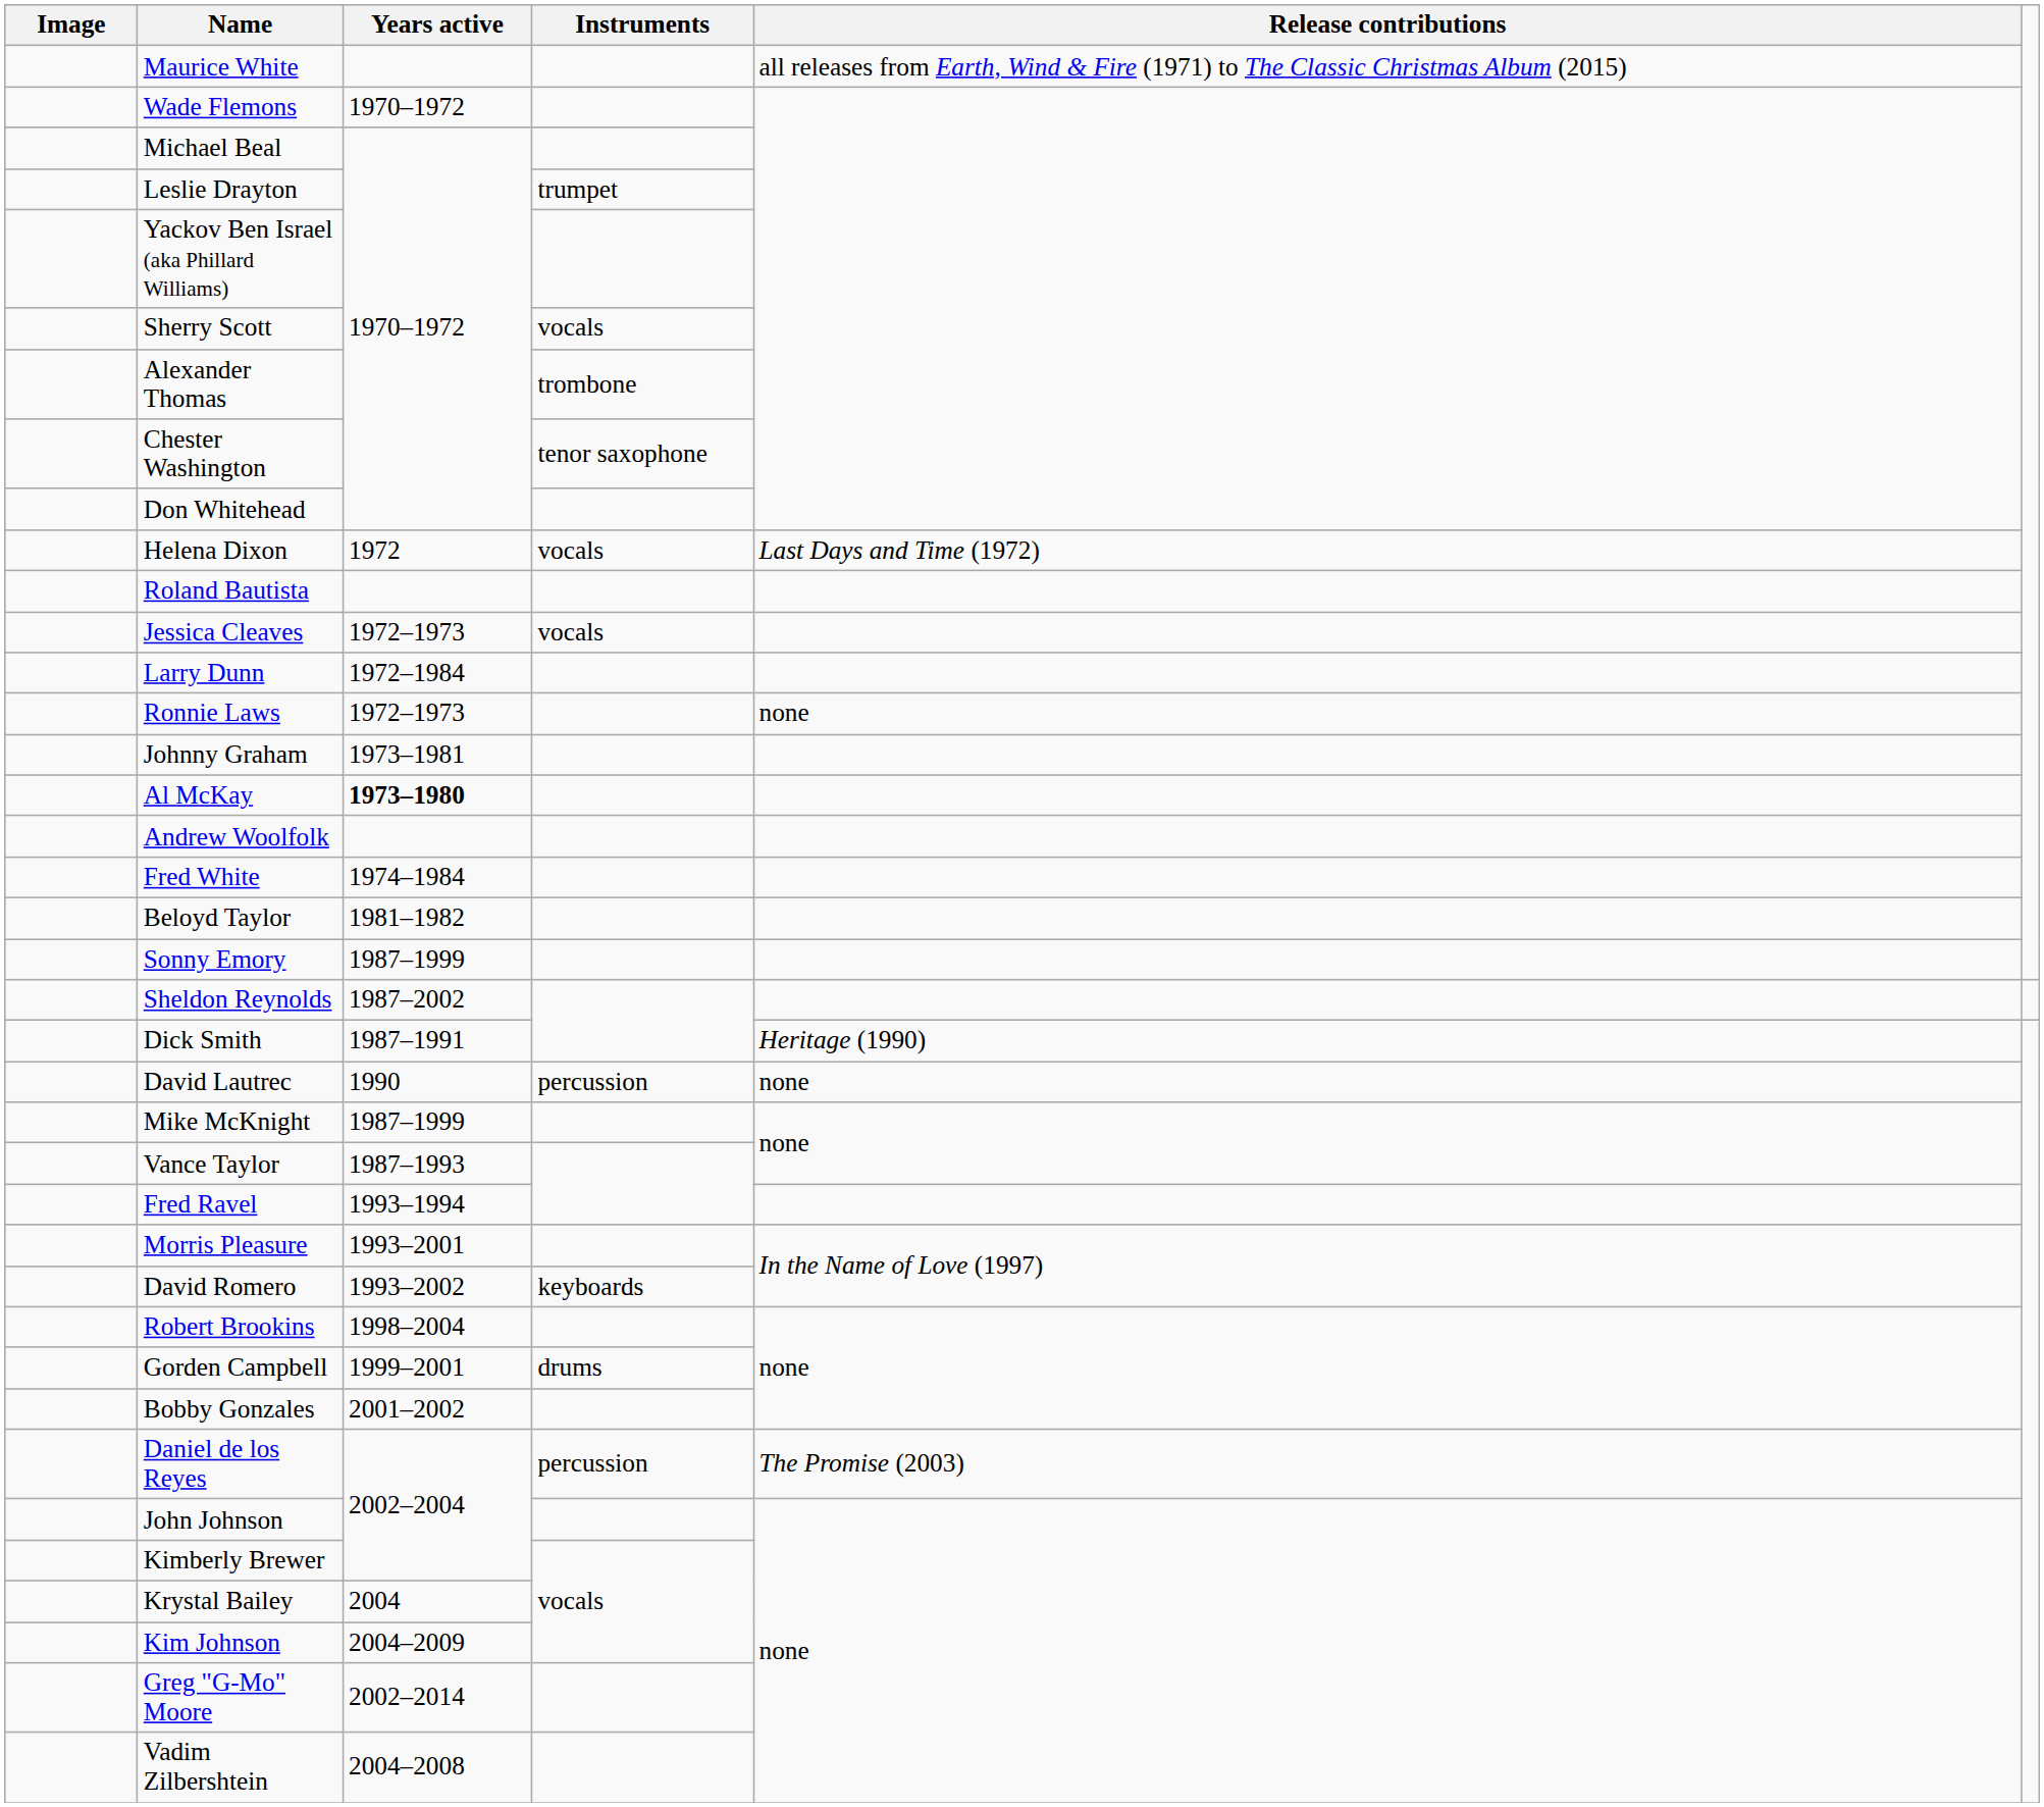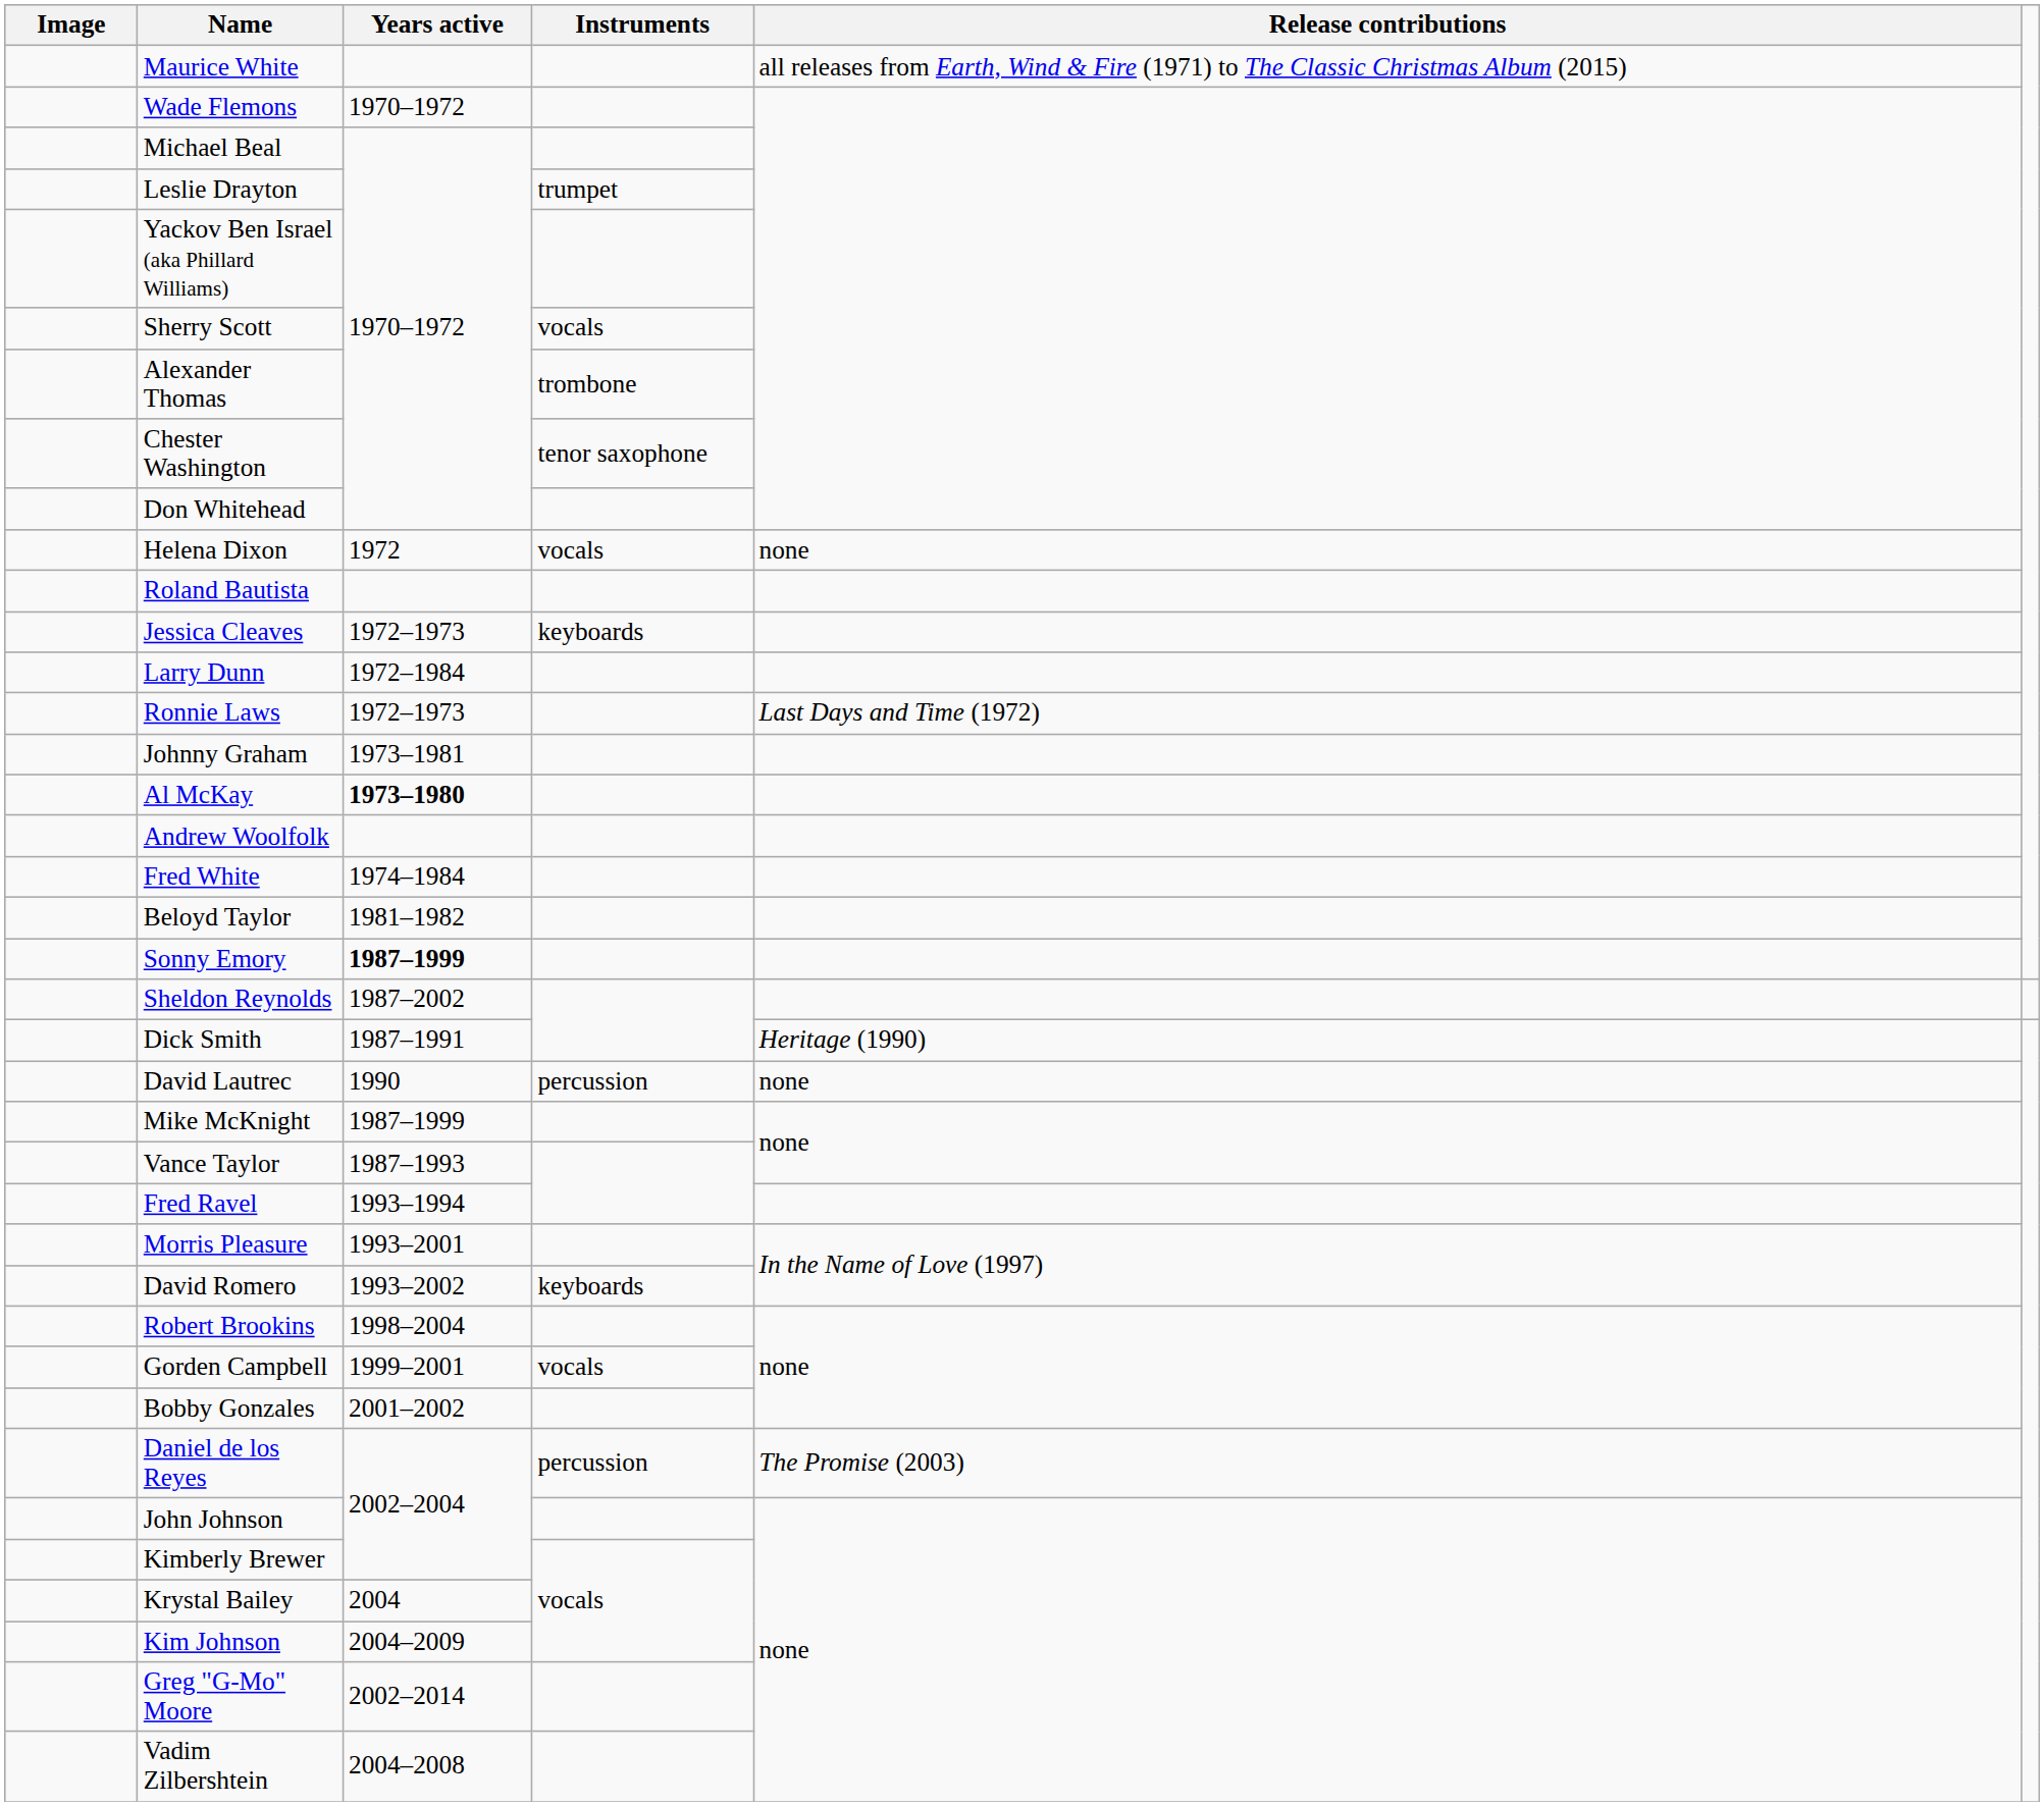 <table class="wikitable" border="1" width="100%">
 <tr>
 <th width="75">Image</th>
 <th width="120">Name</th>
 <th width="110">Years active</th>
 <th width="130">Instruments</th>
 <th>Release contributions</th>
 </tr>
 <tr>
 <td></td>
 <td><a href='#'>Maurice White</a></td>
 <td></td>
 <td></td>
 <td>all releases from <em><a href='#'>Earth, Wind & Fire</a></em> (1971) to <em><a href='#'>The Classic Christmas Album</a></em> (2015)</td>
 </tr>
 <tr>
 <td></td>
 <td><a href='#'>Wade Flemons</a></td>
 <td>1970–1972 </td>
 <td></td>
 <td rowspan="8"></td>
 </tr>
 <tr>
 <td></td>
 <td>Michael Beal</td>
 <td rowspan="7">1970–1972</td>
 <td></td>
 </tr>
 <tr>
 <td></td>
 <td>Leslie Drayton</td>
 <td>trumpet</td>
 </tr>
 <tr>
 <td></td>
 <td>Yackov Ben Israel <small>(aka Phillard Williams)</small></td>
 <td></td>
 </tr>
 <tr>
 <td></td>
 <td>Sherry Scott</td>
 <td>vocals</td>
 </tr>
 <tr>
 <td></td>
 <td>Alexander Thomas</td>
 <td>trombone</td>
 </tr>
 <tr>
 <td></td>
 <td>Chester Washington</td>
 <td>tenor saxophone</td>
 </tr>
 <tr>
 <td></td>
 <td>Don Whitehead</td>
 <td></td>
 </tr>
 <tr>
 <td></td>
 <td>Helena Dixon</td>
 <td>1972</td>
 <td>vocals</td>
-<td><em>Last Days and Time</em> (1972)</td>
+<td>none</td>
 </tr>
 <tr>
 <td></td>
 <td><a href='#'>Roland Bautista</a></td>
 <td></td>
 <td></td>
 <td></td>
 </tr>
 <tr>
 <td></td>
 <td><a href='#'>Jessica Cleaves</a></td>
 <td>1972–1973 </td>
-<td>vocals</td>
+<td>keyboards</td>
 <td></td>
 </tr>
 <tr>
 <td></td>
 <td><a href='#'>Larry Dunn</a></td>
 <td>1972–1984</td>
 <td></td>
 <td></td>
 </tr>
 <tr>
 <td></td>
 <td><a href='#'>Ronnie Laws</a></td>
 <td>1972–1973</td>
 <td></td>
-<td>none</td>
+<td><em>Last Days and Time</em> (1972)</td>
 </tr>
 <tr>
 <td></td>
 <td>Johnny Graham</td>
 <td>1973–1981</td>
 <td></td>
 <td></td>
 </tr>
 <tr>
 <td></td>
 <td><a href='#'>Al McKay</a></td>
 <td><strong>1973–1980</strong></td>
 <td></td>
 <td></td>
 </tr>
 <tr>
 <td></td>
 <td><a href='#'>Andrew Woolfolk</a></td>
 <td></td>
 <td></td>
 <td></td>
 </tr>
 <tr>
 <td></td>
 <td><a href='#'>Fred White</a></td>
 <td>1974–1984 </td>
 <td></td>
 <td></td>
 </tr>
 <tr>
 <td></td>
 <td>Beloyd Taylor</td>
 <td>1981–1982 </td>
 <td></td>
 <td></td>
 </tr>
 <tr>
 <td></td>
 <td><a href='#'>Sonny Emory</a></td>
-<td>1987–1999</td>
+<td><strong>1987–1999</strong></td>
 <td></td>
 <td></td>
 </tr>
 <tr>
 <td></td>
 <td><a href='#'>Sheldon Reynolds</a></td>
 <td>1987–2002 </td>
 <td rowspan="2"></td>
 <td></td>
 <td></td>
 </tr>
 <tr>
 <td></td>
 <td>Dick Smith</td>
 <td>1987–1991</td>
 <td><em>Heritage</em> (1990)</td>
 </tr>
 <tr>
 <td></td>
 <td>David Lautrec</td>
 <td>1990</td>
 <td>percussion</td>
 <td>none</td>
 </tr>
 <tr>
 <td></td>
 <td>Mike McKnight</td>
 <td>1987–1999</td>
 <td></td>
 <td rowspan="2">none</td>
 </tr>
 <tr>
 <td></td>
 <td>Vance Taylor</td>
 <td>1987–1993</td>
 <td rowspan="2"></td>
 </tr>
 <tr>
 <td></td>
 <td><a href='#'>Fred Ravel</a></td>
 <td>1993–1994</td>
 <td></td>
 </tr>
 <tr>
 <td></td>
 <td><a href='#'>Morris Pleasure</a></td>
 <td>1993–2001</td>
 <td></td>
 <td rowspan="2"><em>In the Name of Love</em> (1997)</td>
 </tr>
 <tr>
 <td></td>
 <td>David Romero</td>
 <td>1993–2002</td>
 <td>keyboards</td>
 </tr>
 <tr>
 <td></td>
 <td><a href='#'>Robert Brookins</a></td>
 <td>1998–2004 </td>
 <td></td>
 <td rowspan="3">none</td>
 </tr>
 <tr>
 <td></td>
 <td>Gorden Campbell</td>
 <td>1999–2001</td>
-<td>drums</td>
+<td>vocals</td>
 </tr>
 <tr>
 <td></td>
 <td>Bobby Gonzales</td>
 <td>2001–2002</td>
 <td></td>
 </tr>
 <tr>
 <td></td>
 <td><a href='#'>Daniel de los Reyes</a></td>
 <td rowspan="3">2002–2004</td>
 <td>percussion</td>
 <td><em>The Promise</em> (2003)</td>
 </tr>
 <tr>
 <td></td>
 <td>John Johnson</td>
 <td></td>
 <td rowspan="6">none</td>
 </tr>
 <tr>
 <td></td>
 <td>Kimberly Brewer</td>
 <td rowspan="3">vocals</td>
 </tr>
 <tr>
 <td></td>
 <td>Krystal Bailey</td>
 <td>2004</td>
 </tr>
 <tr>
 <td></td>
 <td><a href='#'>Kim Johnson</a></td>
 <td>2004–2009</td>
 </tr>
 <tr>
 <td></td>
 <td><a href='#'>Greg "G-Mo" Moore</a></td>
 <td>2002–2014</td>
 <td></td>
 </tr>
 <tr>
 <td></td>
 <td>Vadim Zilbershtein</td>
 <td>2004–2008</td>
 <td></td>
 </tr>
 </table>
